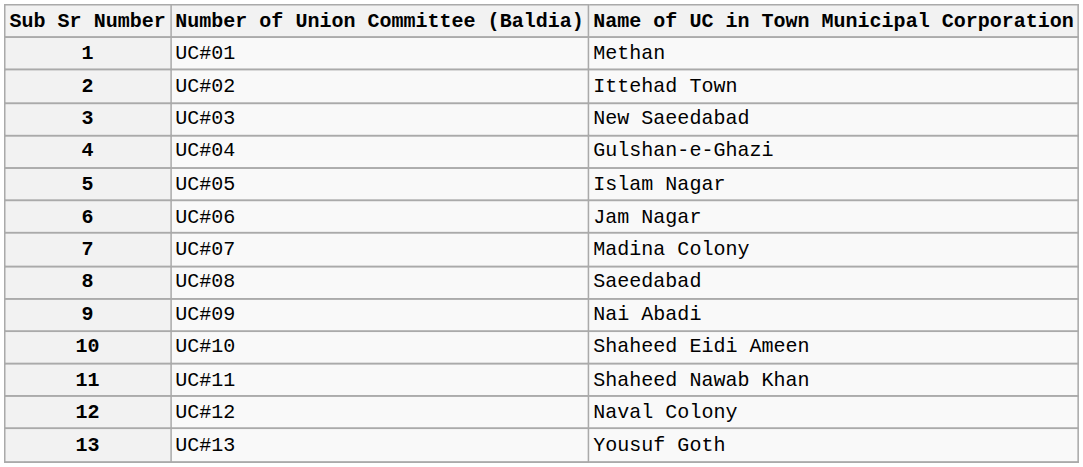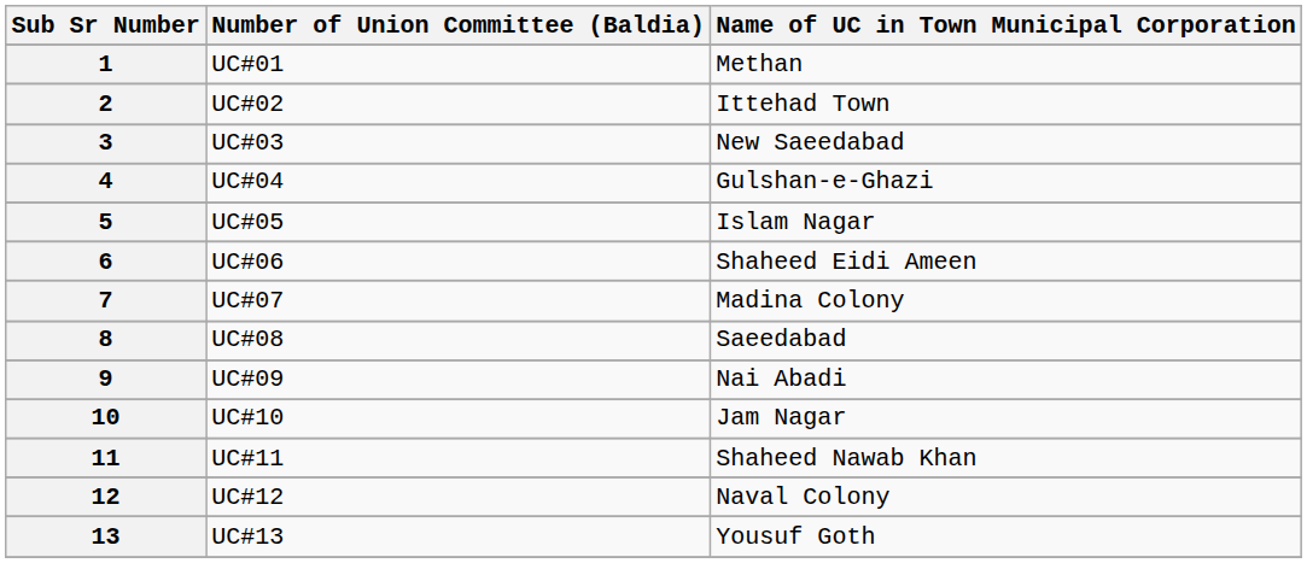 <table class="wikitable">
 <tr>
 <th>Sub Sr Number</th>
 <th>Number of  Union Committee (Baldia)</th>
 <th>Name of UC in Town Municipal Corporation</th>
 </tr>
 <tr>
 </tr>
 <tr>
 </tr>
 <tr>
 </tr>
 <tr>
 </tr>
 <tr>
 </tr>
 <tr>
 </tr>
 <tr>
 </tr>
 <tr>
 </tr>
 <tr>
 <th>1</th>
 <td>UC#01</td>
 <td>Methan</td>
 </tr>
 <tr>
 </tr>
 <tr>
 </tr>
 <tr>
 </tr>
 <tr>
 </tr>
 <tr>
 </tr>
 <tr>
 </tr>
 <tr>
 <th>2</th>
 <td>UC#02</td>
 <td>Ittehad Town</td>
 </tr>
 <tr>
 </tr>
 <tr>
 </tr>
 <tr>
 </tr>
 <tr>
 </tr>
 <tr>
 </tr>
 <tr>
 </tr>
 <tr>
 <th>3</th>
 <td>UC#03</td>
 <td>New Saeedabad</td>
 </tr>
 <tr>
 </tr>
 <tr>
 </tr>
 <tr>
 </tr>
 <tr>
 </tr>
 <tr>
 </tr>
 <tr>
 </tr>
 <tr>
 <th>4</th>
 <td>UC#04</td>
 <td>Gulshan-e-Ghazi</td>
 </tr>
 <tr>
 </tr>
 <tr>
 </tr>
 <tr>
 </tr>
 <tr>
 </tr>
 <tr>
 </tr>
 <tr>
 </tr>
 <tr>
 <th>5</th>
 <td>UC#05</td>
 <td>Islam Nagar</td>
 </tr>
 <tr>
 </tr>
 <tr>
 </tr>
 <tr>
 </tr>
 <tr>
 </tr>
 <tr>
 </tr>
 <tr>
 </tr>
 <tr>
 <th>6</th>
 <td>UC#06</td>
-<td>Jam Nagar</td>
+<td>Shaheed Eidi Ameen</td>
 </tr>
 <tr>
 </tr>
 <tr>
 </tr>
 <tr>
 </tr>
 <tr>
 </tr>
 <tr>
 </tr>
 <tr>
 </tr>
 <tr>
 <th>7</th>
 <td>UC#07</td>
 <td>Madina Colony</td>
 </tr>
 <tr>
 </tr>
 <tr>
 </tr>
 <tr>
 </tr>
 <tr>
 </tr>
 <tr>
 </tr>
 <tr>
 </tr>
 <tr>
 <th>8</th>
 <td>UC#08</td>
 <td>Saeedabad</td>
 </tr>
 <tr>
 </tr>
 <tr>
 </tr>
 <tr>
 </tr>
 <tr>
 </tr>
 <tr>
 </tr>
 <tr>
 </tr>
 <tr>
 <th>9</th>
 <td>UC#09</td>
 <td>Nai Abadi</td>
 </tr>
 <tr>
 </tr>
 <tr>
 </tr>
 <tr>
 </tr>
 <tr>
 </tr>
 <tr>
 </tr>
 <tr>
 </tr>
 <tr>
 <th>10</th>
 <td>UC#10</td>
-<td>Shaheed Eidi Ameen</td>
+<td>Jam Nagar</td>
 </tr>
 <tr>
 </tr>
 <tr>
 </tr>
 <tr>
 </tr>
 <tr>
 </tr>
 <tr>
 </tr>
 <tr>
 </tr>
 <tr>
 <th>11</th>
 <td>UC#11</td>
 <td>Shaheed Nawab Khan</td>
 </tr>
 <tr>
 </tr>
 <tr>
 </tr>
 <tr>
 </tr>
 <tr>
 </tr>
 <tr>
 </tr>
 <tr>
 </tr>
 <tr>
 <th>12</th>
 <td>UC#12</td>
 <td>Naval Colony</td>
 </tr>
 <tr>
 </tr>
 <tr>
 </tr>
 <tr>
 </tr>
 <tr>
 </tr>
 <tr>
 </tr>
 <tr>
 </tr>
 <tr>
 <th>13</th>
 <td>UC#13</td>
 <td>Yousuf Goth</td>
 </tr>
 <tr>
 </tr>
 <tr>
 </tr>
 <tr>
 </tr>
 <tr>
 </tr>
 <tr>
 </tr>
 <tr>
 </tr>
 <tr>
 </tr>
 </table>
